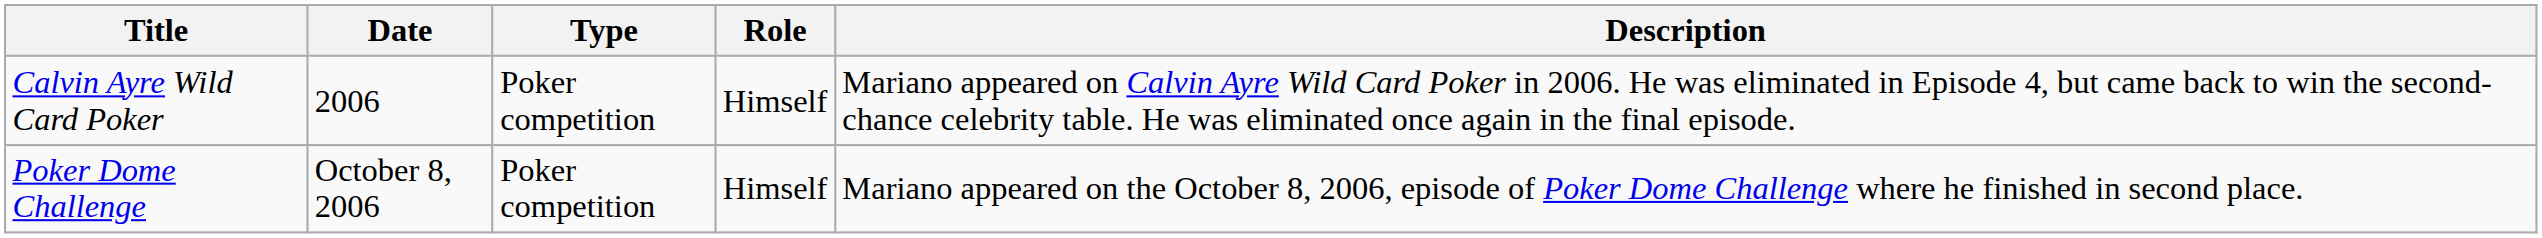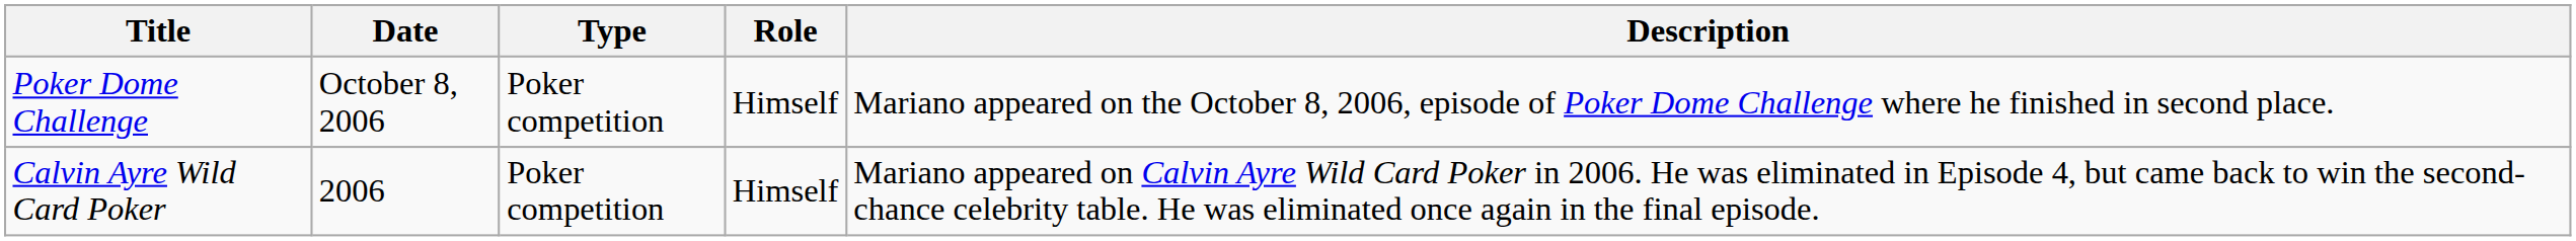 <table class="wikitable">
 <tr>
 <th>Title</th>
 <th>Date</th>
 <th>Type</th>
 <th>Role</th>
 <th>Description</th>
 </tr>
 <tr>
+<td><em><a href='#'>Poker Dome Challenge</a></em></td>
+<td>October 8, 2006</td>
+<td>Poker competition</td>
+<td>Himself</td>
+<td>Mariano appeared on the October 8, 2006, episode of <em><a href='#'>Poker Dome Challenge</a></em> where he finished in second place.</td>
+</tr>
+<tr>
 <td><em><a href='#'>Calvin Ayre</a> Wild Card Poker</em></td>
 <td>2006</td>
 <td>Poker competition</td>
 <td>Himself</td>
 <td>Mariano appeared on <em><a href='#'>Calvin Ayre</a> Wild Card Poker</em> in 2006. He was eliminated in Episode 4, but came back to win the second-chance celebrity table. He was eliminated once again in the final episode.</td>
 </tr>
-<tr>
-<td><em><a href='#'>Poker Dome Challenge</a></em></td>
-<td>October 8, 2006</td>
-<td>Poker competition</td>
-<td>Himself</td>
-<td>Mariano appeared on the October 8, 2006, episode of <em><a href='#'>Poker Dome Challenge</a></em> where he finished in second place.</td>
-</tr>
 </table>
